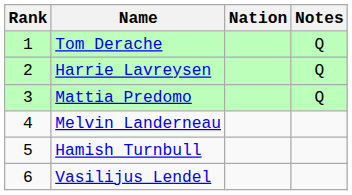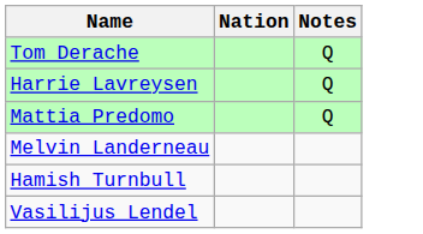 <table class="wikitable sortable" style="text-align:center">
 <tr>
-<th>Rank</th>
 <th>Name</th>
 <th>Nation</th>
 <th>Notes</th>
 </tr>
 <tr bgcolor=bbffbb>
-<td>1</td>
 <td align=left><a href='#'>Tom Derache</a></td>
 <td align=left></td>
 <td>Q</td>
 </tr>
 <tr bgcolor=bbffbb>
-<td>2</td>
 <td align=left><a href='#'>Harrie Lavreysen</a></td>
 <td align=left></td>
 <td>Q</td>
 </tr>
 <tr bgcolor=bbffbb>
-<td>3</td>
 <td align=left><a href='#'>Mattia Predomo</a></td>
 <td align=left></td>
 <td>Q</td>
 </tr>
 <tr>
-<td>4</td>
 <td align=left><a href='#'>Melvin Landerneau</a></td>
 <td align=left></td>
 <td></td>
 </tr>
 <tr>
-<td>5</td>
 <td align=left><a href='#'>Hamish Turnbull</a></td>
 <td align=left></td>
 <td></td>
 </tr>
 <tr>
-<td>6</td>
 <td align=left><a href='#'>Vasilijus Lendel</a></td>
 <td align=left></td>
 <td></td>
 </tr>
 </table>
